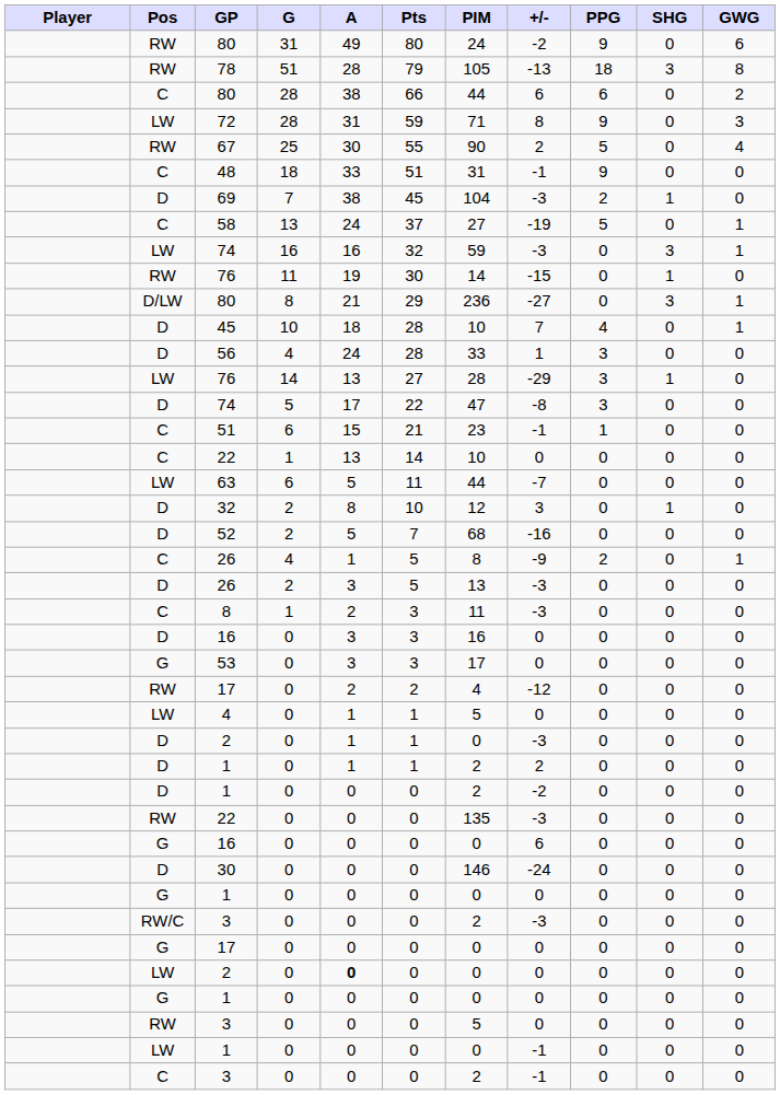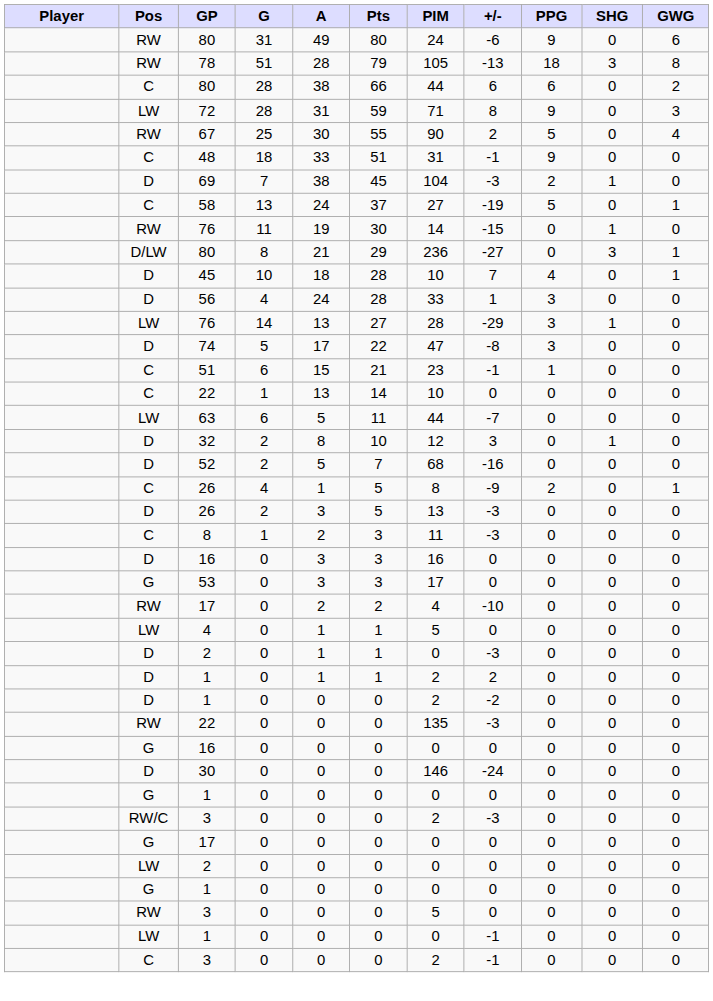 <table style="width:60%;" class="wikitable sortable">
 <tr style="text-align:center;">
 <th style="background:#ddf; width:10%;">Player</th>
 <th style="background:#ddf; width:3%;" title="Position">Pos</th>
 <th style="background:#ddf; width:5%;" title="Games played">GP</th>
 <th style="background:#ddf; width:5%;" title="Goals">G</th>
 <th style="background:#ddf; width:5%;" title="Assists">A</th>
 <th style="background:#ddf; width:5%;" title="Points">Pts</th>
 <th style="background:#ddf; width:5%;" title="Penalties in Minutes">PIM</th>
 <th style="background:#ddf; width:5%;" title="Plus/Minus">+/-</th>
 <th style="background:#ddf; width:5%;" title="Power Play Goals">PPG</th>
 <th style="background:#ddf; width:5%;" title="Short-handed Goals">SHG</th>
 <th style="background:#ddf; width:5%;" title="Game-winning Goals">GWG</th>
 </tr>
 <tr style="text-align:center;">
 <td style="text-align:right;"></td>
 <td>RW</td>
 <td>80</td>
 <td>31</td>
 <td>49</td>
 <td>80</td>
 <td>24</td>
-<td>-2</td>
+<td>-6</td>
 <td>9</td>
 <td>0</td>
 <td>6</td>
 </tr>
 <tr style="text-align:center;">
 <td style="text-align:right;"></td>
 <td>RW</td>
 <td>78</td>
 <td>51</td>
 <td>28</td>
 <td>79</td>
 <td>105</td>
 <td>-13</td>
 <td>18</td>
 <td>3</td>
 <td>8</td>
 </tr>
 <tr style="text-align:center;">
 <td style="text-align:right;"></td>
 <td>C</td>
 <td>80</td>
 <td>28</td>
 <td>38</td>
 <td>66</td>
 <td>44</td>
 <td>6</td>
 <td>6</td>
 <td>0</td>
 <td>2</td>
 </tr>
 <tr style="text-align:center;">
 <td style="text-align:right;"></td>
 <td>LW</td>
 <td>72</td>
 <td>28</td>
 <td>31</td>
 <td>59</td>
 <td>71</td>
 <td>8</td>
 <td>9</td>
 <td>0</td>
 <td>3</td>
 </tr>
 <tr style="text-align:center;">
 <td style="text-align:right;"></td>
 <td>RW</td>
 <td>67</td>
 <td>25</td>
 <td>30</td>
 <td>55</td>
 <td>90</td>
 <td>2</td>
 <td>5</td>
 <td>0</td>
 <td>4</td>
 </tr>
 <tr style="text-align:center;">
 <td style="text-align:right;"></td>
 <td>C</td>
 <td>48</td>
 <td>18</td>
 <td>33</td>
 <td>51</td>
 <td>31</td>
 <td>-1</td>
 <td>9</td>
 <td>0</td>
 <td>0</td>
 </tr>
 <tr style="text-align:center;">
 <td style="text-align:right;"></td>
 <td>D</td>
 <td>69</td>
 <td>7</td>
 <td>38</td>
 <td>45</td>
 <td>104</td>
 <td>-3</td>
 <td>2</td>
 <td>1</td>
 <td>0</td>
 </tr>
 <tr style="text-align:center;">
 <td style="text-align:right;"></td>
 <td>C</td>
 <td>58</td>
 <td>13</td>
 <td>24</td>
 <td>37</td>
 <td>27</td>
 <td>-19</td>
 <td>5</td>
 <td>0</td>
-<td>1</td>
-</tr>
-<tr style="text-align:center;">
-<td style="text-align:right;"></td>
-<td>LW</td>
-<td>74</td>
-<td>16</td>
-<td>16</td>
-<td>32</td>
-<td>59</td>
-<td>-3</td>
-<td>0</td>
-<td>3</td>
 <td>1</td>
 </tr>
 <tr style="text-align:center;">
 <td style="text-align:right;"></td>
 <td>RW</td>
 <td>76</td>
 <td>11</td>
 <td>19</td>
 <td>30</td>
 <td>14</td>
 <td>-15</td>
 <td>0</td>
 <td>1</td>
 <td>0</td>
 </tr>
 <tr style="text-align:center;">
 <td style="text-align:right;"></td>
 <td>D/LW</td>
 <td>80</td>
 <td>8</td>
 <td>21</td>
 <td>29</td>
 <td>236</td>
 <td>-27</td>
 <td>0</td>
 <td>3</td>
 <td>1</td>
 </tr>
 <tr style="text-align:center;">
 <td style="text-align:right;"></td>
 <td>D</td>
 <td>45</td>
 <td>10</td>
 <td>18</td>
 <td>28</td>
 <td>10</td>
 <td>7</td>
 <td>4</td>
 <td>0</td>
 <td>1</td>
 </tr>
 <tr style="text-align:center;">
 <td style="text-align:right;"></td>
 <td>D</td>
 <td>56</td>
 <td>4</td>
 <td>24</td>
 <td>28</td>
 <td>33</td>
 <td>1</td>
 <td>3</td>
 <td>0</td>
 <td>0</td>
 </tr>
 <tr style="text-align:center;">
 <td style="text-align:right;"></td>
 <td>LW</td>
 <td>76</td>
 <td>14</td>
 <td>13</td>
 <td>27</td>
 <td>28</td>
 <td>-29</td>
 <td>3</td>
 <td>1</td>
 <td>0</td>
 </tr>
 <tr style="text-align:center;">
 <td style="text-align:right;"></td>
 <td>D</td>
 <td>74</td>
 <td>5</td>
 <td>17</td>
 <td>22</td>
 <td>47</td>
 <td>-8</td>
 <td>3</td>
 <td>0</td>
 <td>0</td>
 </tr>
 <tr style="text-align:center;">
 <td style="text-align:right;"></td>
 <td>C</td>
 <td>51</td>
 <td>6</td>
 <td>15</td>
 <td>21</td>
 <td>23</td>
 <td>-1</td>
 <td>1</td>
 <td>0</td>
 <td>0</td>
 </tr>
 <tr style="text-align:center;">
 <td style="text-align:right;"></td>
 <td>C</td>
 <td>22</td>
 <td>1</td>
 <td>13</td>
 <td>14</td>
 <td>10</td>
 <td>0</td>
 <td>0</td>
 <td>0</td>
 <td>0</td>
 </tr>
 <tr style="text-align:center;">
 <td style="text-align:right;"></td>
 <td>LW</td>
 <td>63</td>
 <td>6</td>
 <td>5</td>
 <td>11</td>
 <td>44</td>
 <td>-7</td>
 <td>0</td>
 <td>0</td>
 <td>0</td>
 </tr>
 <tr style="text-align:center;">
 <td style="text-align:right;"></td>
 <td>D</td>
 <td>32</td>
 <td>2</td>
 <td>8</td>
 <td>10</td>
 <td>12</td>
 <td>3</td>
 <td>0</td>
 <td>1</td>
 <td>0</td>
 </tr>
 <tr style="text-align:center;">
 <td style="text-align:right;"></td>
 <td>D</td>
 <td>52</td>
 <td>2</td>
 <td>5</td>
 <td>7</td>
 <td>68</td>
 <td>-16</td>
 <td>0</td>
 <td>0</td>
 <td>0</td>
 </tr>
 <tr style="text-align:center;">
 <td style="text-align:right;"></td>
 <td>C</td>
 <td>26</td>
 <td>4</td>
 <td>1</td>
 <td>5</td>
 <td>8</td>
 <td>-9</td>
 <td>2</td>
 <td>0</td>
 <td>1</td>
 </tr>
 <tr style="text-align:center;">
 <td style="text-align:right;"></td>
 <td>D</td>
 <td>26</td>
 <td>2</td>
 <td>3</td>
 <td>5</td>
 <td>13</td>
 <td>-3</td>
 <td>0</td>
 <td>0</td>
 <td>0</td>
 </tr>
 <tr style="text-align:center;">
 <td style="text-align:right;"></td>
 <td>C</td>
 <td>8</td>
 <td>1</td>
 <td>2</td>
 <td>3</td>
 <td>11</td>
 <td>-3</td>
 <td>0</td>
 <td>0</td>
 <td>0</td>
 </tr>
 <tr style="text-align:center;">
 <td style="text-align:right;"></td>
 <td>D</td>
 <td>16</td>
 <td>0</td>
 <td>3</td>
 <td>3</td>
 <td>16</td>
 <td>0</td>
 <td>0</td>
 <td>0</td>
 <td>0</td>
 </tr>
 <tr style="text-align:center;">
 <td style="text-align:right;"></td>
 <td>G</td>
 <td>53</td>
 <td>0</td>
 <td>3</td>
 <td>3</td>
 <td>17</td>
 <td>0</td>
 <td>0</td>
 <td>0</td>
 <td>0</td>
 </tr>
 <tr style="text-align:center;">
 <td style="text-align:right;"></td>
 <td>RW</td>
 <td>17</td>
 <td>0</td>
 <td>2</td>
 <td>2</td>
 <td>4</td>
-<td>-12</td>
+<td>-10</td>
 <td>0</td>
 <td>0</td>
 <td>0</td>
 </tr>
 <tr style="text-align:center;">
 <td style="text-align:right;"></td>
 <td>LW</td>
 <td>4</td>
 <td>0</td>
 <td>1</td>
 <td>1</td>
 <td>5</td>
 <td>0</td>
 <td>0</td>
 <td>0</td>
 <td>0</td>
 </tr>
 <tr style="text-align:center;">
 <td style="text-align:right;"></td>
 <td>D</td>
 <td>2</td>
 <td>0</td>
 <td>1</td>
 <td>1</td>
 <td>0</td>
 <td>-3</td>
 <td>0</td>
 <td>0</td>
 <td>0</td>
 </tr>
 <tr style="text-align:center;">
 <td style="text-align:right;"></td>
 <td>D</td>
 <td>1</td>
 <td>0</td>
 <td>1</td>
 <td>1</td>
 <td>2</td>
 <td>2</td>
 <td>0</td>
 <td>0</td>
 <td>0</td>
 </tr>
 <tr style="text-align:center;">
 <td style="text-align:right;"></td>
 <td>D</td>
 <td>1</td>
 <td>0</td>
 <td>0</td>
 <td>0</td>
 <td>2</td>
 <td>-2</td>
 <td>0</td>
 <td>0</td>
 <td>0</td>
 </tr>
 <tr style="text-align:center;">
 <td style="text-align:right;"></td>
 <td>RW</td>
 <td>22</td>
 <td>0</td>
 <td>0</td>
 <td>0</td>
 <td>135</td>
 <td>-3</td>
 <td>0</td>
 <td>0</td>
 <td>0</td>
 </tr>
 <tr style="text-align:center;">
 <td style="text-align:right;"></td>
 <td>G</td>
 <td>16</td>
 <td>0</td>
 <td>0</td>
 <td>0</td>
 <td>0</td>
-<td>6</td>
+<td>0</td>
 <td>0</td>
 <td>0</td>
 <td>0</td>
 </tr>
 <tr style="text-align:center;">
 <td style="text-align:right;"></td>
 <td>D</td>
 <td>30</td>
 <td>0</td>
 <td>0</td>
 <td>0</td>
 <td>146</td>
 <td>-24</td>
 <td>0</td>
 <td>0</td>
 <td>0</td>
 </tr>
 <tr style="text-align:center;">
 <td style="text-align:right;"></td>
 <td>G</td>
 <td>1</td>
 <td>0</td>
 <td>0</td>
 <td>0</td>
 <td>0</td>
 <td>0</td>
 <td>0</td>
 <td>0</td>
 <td>0</td>
 </tr>
 <tr style="text-align:center;">
 <td style="text-align:right;"></td>
 <td>RW/C</td>
 <td>3</td>
 <td>0</td>
 <td>0</td>
 <td>0</td>
 <td>2</td>
 <td>-3</td>
 <td>0</td>
 <td>0</td>
 <td>0</td>
 </tr>
 <tr style="text-align:center;">
 <td style="text-align:right;"></td>
 <td>G</td>
 <td>17</td>
 <td>0</td>
 <td>0</td>
 <td>0</td>
 <td>0</td>
 <td>0</td>
 <td>0</td>
 <td>0</td>
 <td>0</td>
 </tr>
 <tr style="text-align:center;">
 <td style="text-align:right;"></td>
 <td>LW</td>
 <td>2</td>
 <td>0</td>
-<td><strong>0</strong></td>
+<td>0</td>
 <td>0</td>
 <td>0</td>
 <td>0</td>
 <td>0</td>
 <td>0</td>
 <td>0</td>
 </tr>
 <tr style="text-align:center;">
 <td style="text-align:right;"></td>
 <td>G</td>
 <td>1</td>
 <td>0</td>
 <td>0</td>
 <td>0</td>
 <td>0</td>
 <td>0</td>
 <td>0</td>
 <td>0</td>
 <td>0</td>
 </tr>
 <tr style="text-align:center;">
 <td style="text-align:right;"></td>
 <td>RW</td>
 <td>3</td>
 <td>0</td>
 <td>0</td>
 <td>0</td>
 <td>5</td>
 <td>0</td>
 <td>0</td>
 <td>0</td>
 <td>0</td>
 </tr>
 <tr style="text-align:center;">
 <td style="text-align:right;"></td>
 <td>LW</td>
 <td>1</td>
 <td>0</td>
 <td>0</td>
 <td>0</td>
 <td>0</td>
 <td>-1</td>
 <td>0</td>
 <td>0</td>
 <td>0</td>
 </tr>
 <tr style="text-align:center;">
 <td style="text-align:right;"></td>
 <td>C</td>
 <td>3</td>
 <td>0</td>
 <td>0</td>
 <td>0</td>
 <td>2</td>
 <td>-1</td>
 <td>0</td>
 <td>0</td>
 <td>0</td>
 </tr>
 </table>
